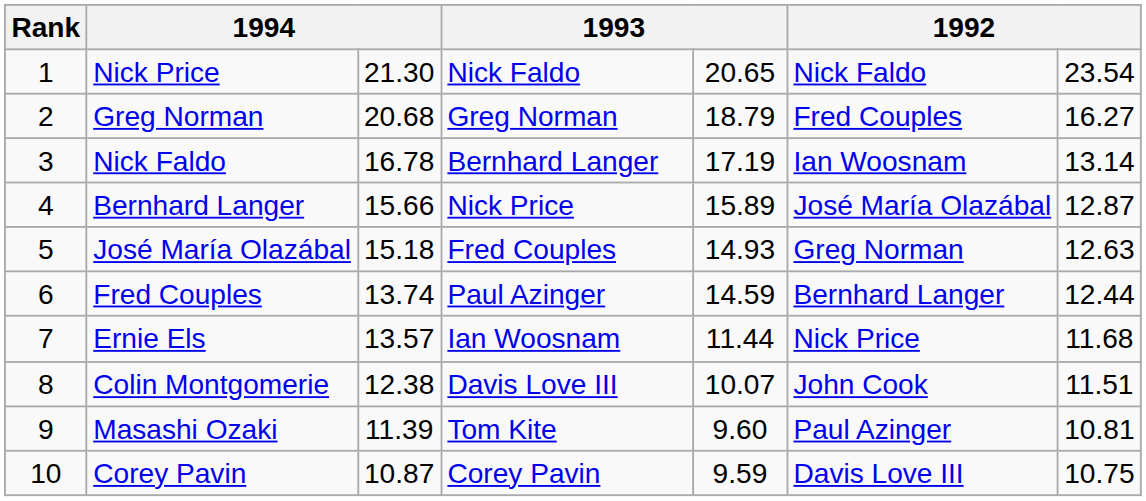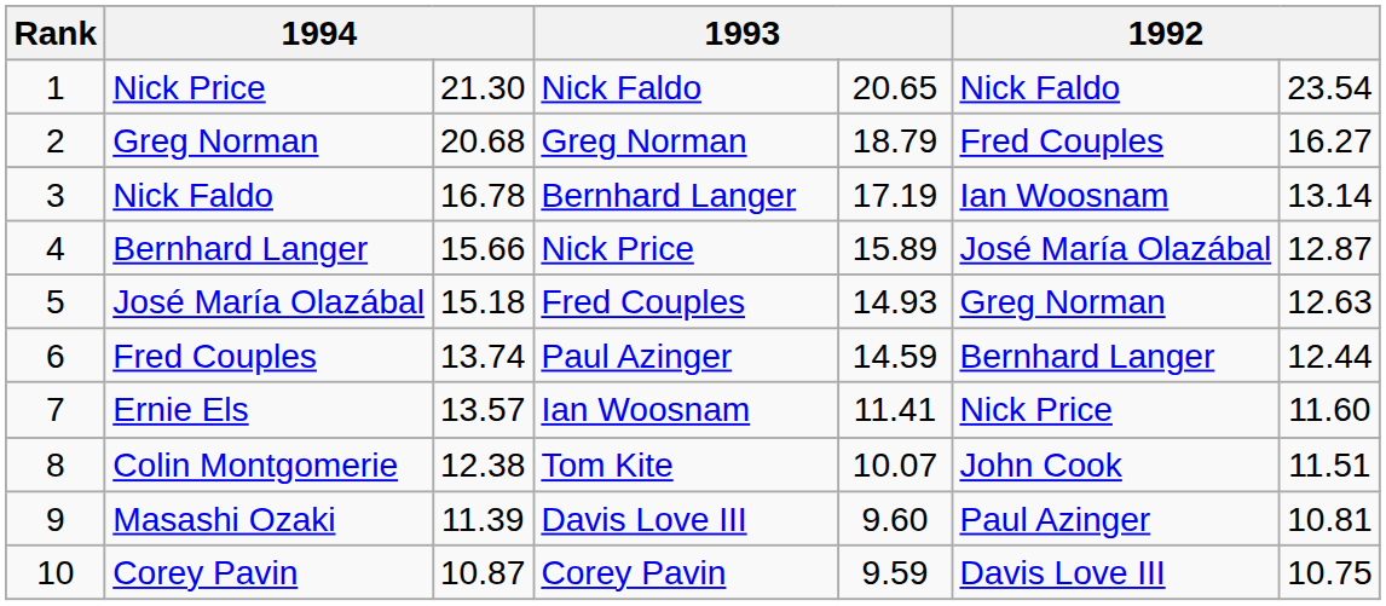 <table class=wikitable style="font-size:95%;text-align:center">
 <tr>
 <th>Rank</th>
 <th colspan=2 width="180">1994</th>
 <th colspan=2 width="180">1993</th>
 <th colspan=2 width="180">1992</th>
 </tr>
 <tr>
 <td>1</td>
 <td align=left><a href='#'>Nick Price</a></td>
 <td>21.30</td>
 <td align=left><a href='#'>Nick Faldo</a></td>
 <td>20.65</td>
 <td align=left><a href='#'>Nick Faldo</a></td>
 <td>23.54</td>
 </tr>
 <tr>
 <td>2</td>
 <td align=left><a href='#'>Greg Norman</a></td>
 <td>20.68</td>
 <td align=left><a href='#'>Greg Norman</a></td>
 <td>18.79</td>
 <td align=left><a href='#'>Fred Couples</a></td>
 <td>16.27</td>
 </tr>
 <tr>
 <td>3</td>
 <td align=left><a href='#'>Nick Faldo</a></td>
 <td>16.78</td>
 <td align=left><a href='#'>Bernhard Langer</a></td>
 <td>17.19</td>
 <td align=left><a href='#'>Ian Woosnam</a></td>
 <td>13.14</td>
 </tr>
 <tr>
 <td>4</td>
 <td align=left><a href='#'>Bernhard Langer</a></td>
 <td>15.66</td>
 <td align=left><a href='#'>Nick Price</a></td>
 <td>15.89</td>
 <td align=left><a href='#'>José María Olazábal</a></td>
 <td>12.87</td>
 </tr>
 <tr>
 <td>5</td>
 <td align=left><a href='#'>José María Olazábal</a></td>
 <td>15.18</td>
 <td align=left><a href='#'>Fred Couples</a></td>
 <td>14.93</td>
 <td align=left><a href='#'>Greg Norman</a></td>
 <td>12.63</td>
 </tr>
 <tr>
 <td>6</td>
 <td align=left><a href='#'>Fred Couples</a></td>
 <td>13.74</td>
 <td align=left><a href='#'>Paul Azinger</a></td>
 <td>14.59</td>
 <td align=left><a href='#'>Bernhard Langer</a></td>
 <td>12.44</td>
 </tr>
 <tr>
 <td>7</td>
 <td align=left><a href='#'>Ernie Els</a></td>
 <td>13.57</td>
 <td align=left><a href='#'>Ian Woosnam</a></td>
-<td>11.44</td>
+<td>11.41</td>
 <td align=left><a href='#'>Nick Price</a></td>
-<td>11.68</td>
+<td>11.60</td>
 </tr>
 <tr>
 <td>8</td>
 <td align=left><a href='#'>Colin Montgomerie</a></td>
 <td>12.38</td>
-<td align=left><a href='#'>Davis Love III</a></td>
+<td align=left><a href='#'>Tom Kite</a></td>
 <td>10.07</td>
 <td align=left><a href='#'>John Cook</a></td>
 <td>11.51</td>
 </tr>
 <tr>
 <td>9</td>
 <td align=left><a href='#'>Masashi Ozaki</a></td>
 <td>11.39</td>
-<td align=left><a href='#'>Tom Kite</a></td>
+<td align=left><a href='#'>Davis Love III</a></td>
 <td>9.60</td>
 <td align=left><a href='#'>Paul Azinger</a></td>
 <td>10.81</td>
 </tr>
 <tr>
 <td>10</td>
 <td align=left><a href='#'>Corey Pavin</a></td>
 <td>10.87</td>
 <td align=left><a href='#'>Corey Pavin</a></td>
 <td>9.59</td>
 <td align=left><a href='#'>Davis Love III</a></td>
 <td>10.75</td>
 </tr>
 </table>
